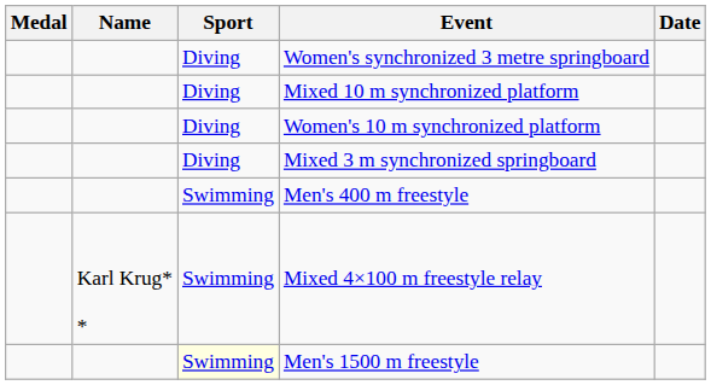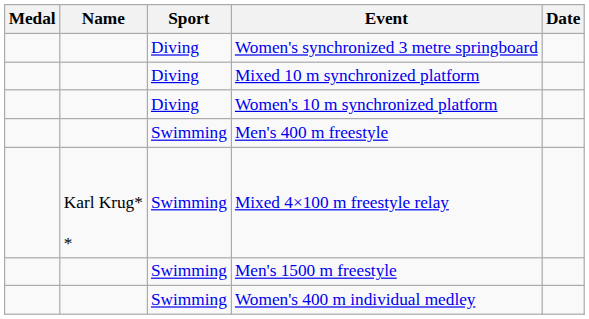 <table class="wikitable sortable" style="font-size:90%">
 <tr>
 <th>Medal</th>
 <th>Name</th>
 <th>Sport</th>
 <th>Event</th>
 <th>Date</th>
 </tr>
 <tr>
 <td></td>
 <td><br></td>
 <td><a href='#'>Diving</a></td>
 <td><a href='#'>Women's synchronized 3 metre springboard</a></td>
 <td></td>
 </tr>
 <tr>
 <td></td>
 <td><br></td>
 <td><a href='#'>Diving</a></td>
 <td><a href='#'>Mixed 10 m synchronized platform</a></td>
 <td></td>
 </tr>
 <tr>
 <td></td>
 <td><br></td>
 <td><a href='#'>Diving</a></td>
 <td><a href='#'>Women's 10 m synchronized platform</a></td>
 <td></td>
 </tr>
 <tr>
 <td></td>
-<td><br></td>
-<td><a href='#'>Diving</a></td>
-<td><a href='#'>Mixed 3 m synchronized springboard</a></td>
-<td></td>
-</tr>
-<tr>
-<td></td>
 <td></td>
 <td><a href='#'>Swimming</a></td>
 <td><a href='#'>Men's 400 m freestyle</a></td>
 <td></td>
 </tr>
 <tr>
 <td></td>
 <td><br><br>Karl Krug*<br><br>*<br></td>
 <td><a href='#'>Swimming</a></td>
 <td><a href='#'>Mixed 4×100 m freestyle relay</a></td>
 <td></td>
 </tr>
 <tr>
 <td></td>
 <td></td>
-<td style="background: lightyellow;"><a href='#'>Swimming</a></td>
+<td><a href='#'>Swimming</a></td>
 <td><a href='#'>Men's 1500 m freestyle</a></td>
 <td></td>
 </tr>
+<tr>
+<td></td>
+<td></td>
+<td><a href='#'>Swimming</a></td>
+<td><a href='#'>Women's 400 m individual medley</a></td>
+<td></td>
+</tr>
 </table>
